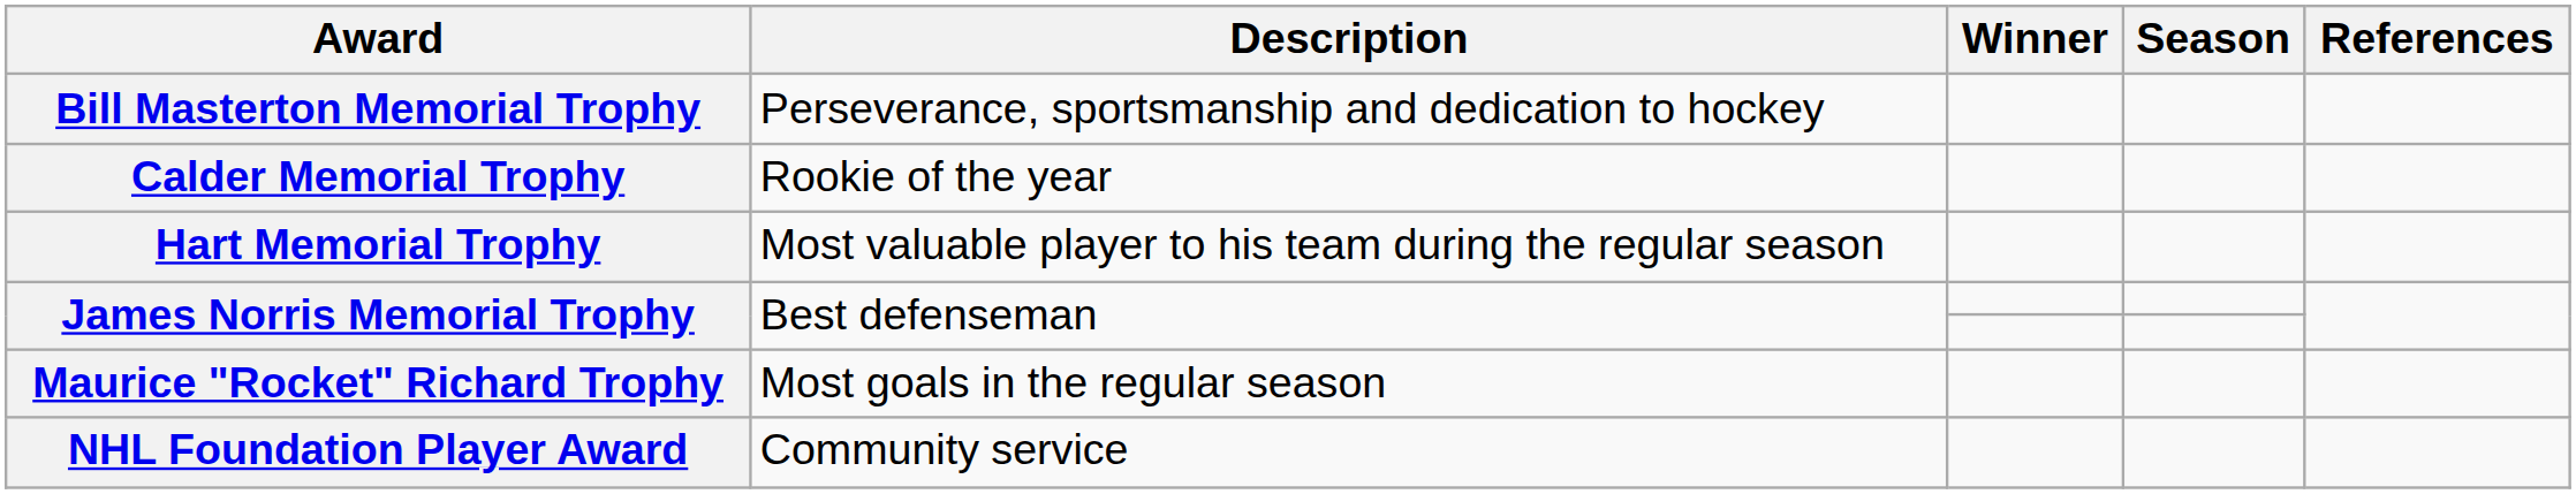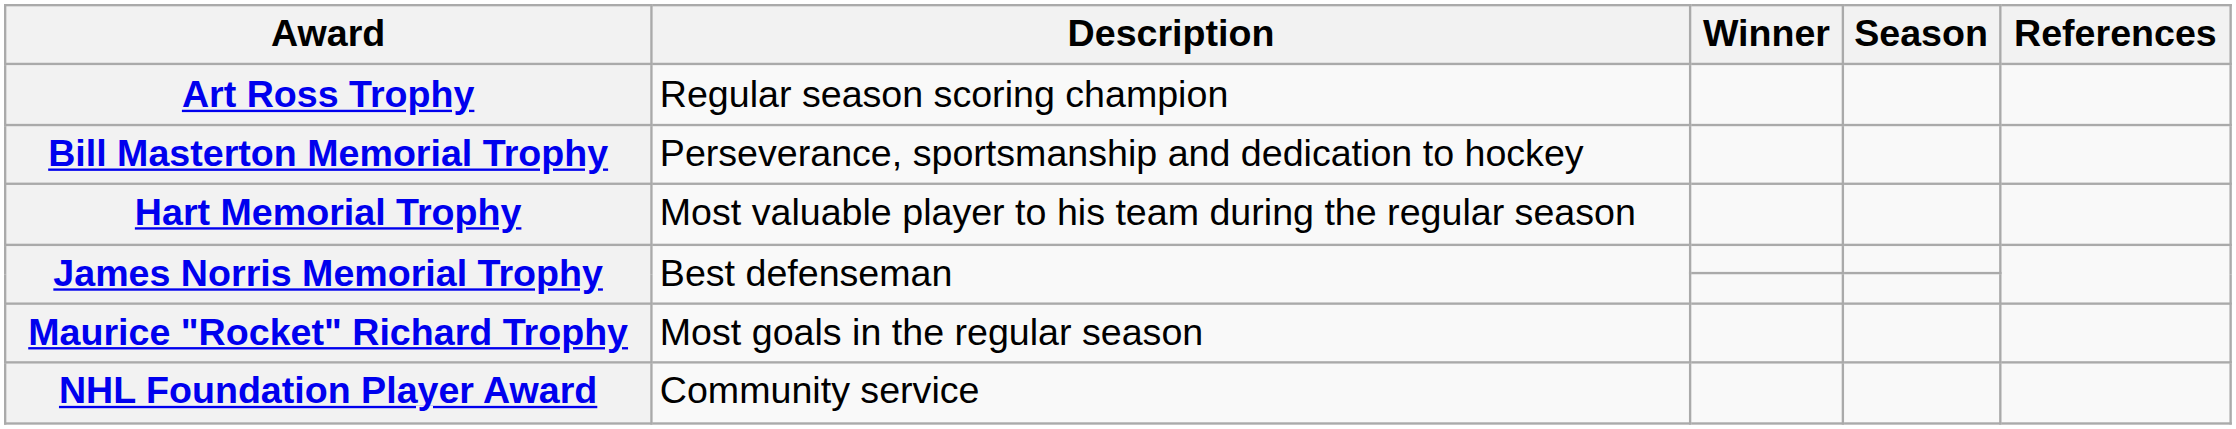 <table class="wikitable sortable" width="75%">
 <tr>
 <th scope="col">Award</th>
 <th scope="col" class="unsortable">Description</th>
 <th scope="col">Winner</th>
 <th scope="col">Season</th>
 <th scope="col" class="unsortable">References</th>
 </tr>
 <tr>
-<th scope="row"><a href='#'>Bill Masterton Memorial Trophy</a></th>
-<td>Perseverance, sportsmanship and dedication to hockey</td>
+<th scope="row"><a href='#'>Art Ross Trophy</a></th>
+<td>Regular season scoring champion</td>
 <td></td>
 <td></td>
 <td></td>
 </tr>
 <tr>
-<th scope="row"><a href='#'>Calder Memorial Trophy</a></th>
-<td>Rookie of the year</td>
+<th scope="row"><a href='#'>Bill Masterton Memorial Trophy</a></th>
+<td>Perseverance, sportsmanship and dedication to hockey</td>
 <td></td>
 <td></td>
 <td></td>
 </tr>
 <tr>
 <th scope="row"><a href='#'>Hart Memorial Trophy</a></th>
 <td>Most valuable player to his team during the regular season</td>
 <td></td>
 <td></td>
 <td></td>
 </tr>
 <tr>
 <th scope="row" rowspan="2"><a href='#'>James Norris Memorial Trophy</a></th>
 <td rowspan="2">Best defenseman</td>
 <td></td>
 <td></td>
 <td rowspan="2"></td>
 </tr>
 <tr>
 <td></td>
 <td></td>
 </tr>
 <tr>
 <th scope="row"><a href='#'>Maurice "Rocket" Richard Trophy</a></th>
 <td>Most goals in the regular season</td>
 <td></td>
 <td></td>
 <td></td>
 </tr>
 <tr>
 <th scope="row"><a href='#'>NHL Foundation Player Award</a></th>
 <td>Community service</td>
 <td></td>
 <td></td>
 <td></td>
 </tr>
 </table>
